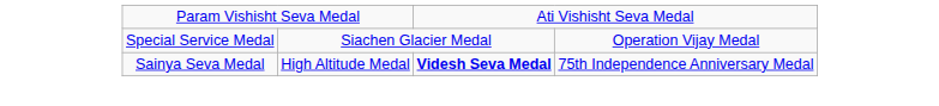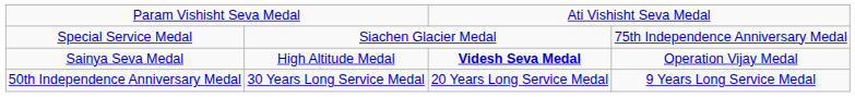 <table class="wikitable" style="margin:1em auto; text-align:center;">
 <tr>
 <td colspan="2"><a href='#'>Param Vishisht Seva Medal</a></td>
 <td colspan="2"><a href='#'>Ati Vishisht Seva Medal</a></td>
 </tr>
 <tr>
 <td><a href='#'>Special Service Medal</a></td>
 <td colspan="2"><a href='#'>Siachen Glacier Medal</a></td>
-<td><a href='#'>Operation Vijay Medal</a></td>
+<td><a href='#'>75th Independence Anniversary Medal</a></td>
 </tr>
 <tr>
 <td><a href='#'>Sainya Seva Medal</a></td>
 <td><a href='#'>High Altitude Medal</a></td>
 <td><strong><a href='#'>Videsh Seva Medal</a></strong></td>
-<td><a href='#'>75th Independence Anniversary Medal</a></td>
+<td><a href='#'>Operation Vijay Medal</a></td>
+</tr>
+<tr>
+<td><a href='#'>50th Independence Anniversary Medal</a></td>
+<td><a href='#'>30 Years Long Service Medal</a></td>
+<td><a href='#'>20 Years Long Service Medal</a></td>
+<td><a href='#'>9 Years Long Service Medal</a></td>
 </tr>
 </table>
